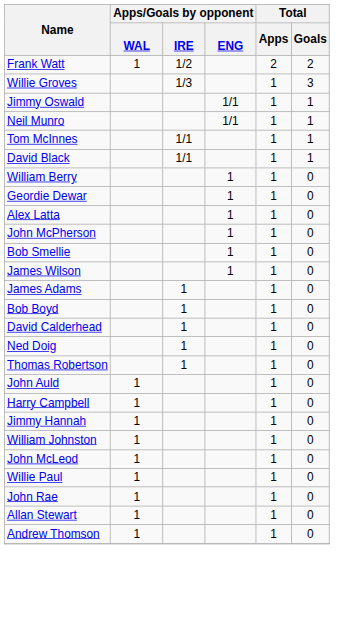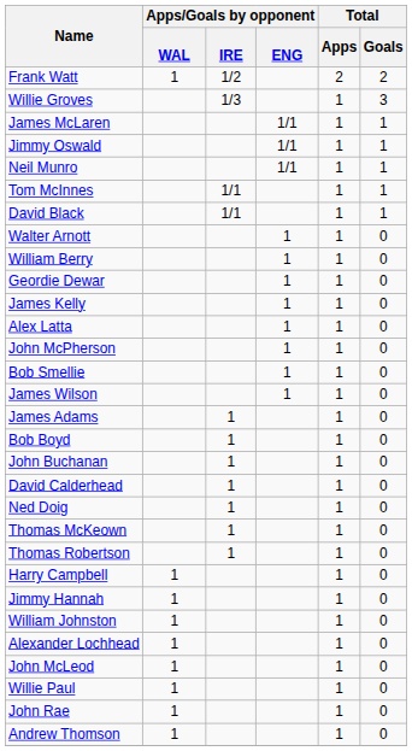 <table class="wikitable sortable" style="text-align: center;">
 <tr>
 <th rowspan=2>Name</th>
 <th colspan=3>Apps/Goals by opponent</th>
 <th colspan=2>Total</th>
 </tr>
 <tr>
 <th><br><a href='#'>WAL</a></th>
 <th><br><a href='#'>IRE</a></th>
 <th><br><a href='#'>ENG</a></th>
 <th>Apps</th>
 <th>Goals</th>
 </tr>
 <tr>
 <td align=left><a href='#'>Frank Watt</a></td>
 <td>1</td>
 <td>1/2</td>
 <td></td>
 <td>2</td>
 <td>2</td>
 </tr>
 <tr>
 <td align=left><a href='#'>Willie Groves</a></td>
 <td></td>
 <td>1/3</td>
 <td></td>
 <td>1</td>
 <td>3</td>
+</tr>
+<tr>
+<td align=left><a href='#'>James McLaren</a></td>
+<td></td>
+<td></td>
+<td>1/1</td>
+<td>1</td>
+<td>1</td>
 </tr>
 <tr>
 <td align=left><a href='#'>Jimmy Oswald</a></td>
 <td></td>
 <td></td>
 <td>1/1</td>
 <td>1</td>
 <td>1</td>
 </tr>
 <tr>
 <td align=left><a href='#'>Neil Munro</a></td>
 <td></td>
 <td></td>
 <td>1/1</td>
 <td>1</td>
 <td>1</td>
 </tr>
 <tr>
 <td align=left><a href='#'>Tom McInnes</a></td>
 <td></td>
 <td>1/1</td>
 <td></td>
 <td>1</td>
 <td>1</td>
 </tr>
 <tr>
 <td align=left><a href='#'>David Black</a></td>
 <td></td>
 <td>1/1</td>
 <td></td>
 <td>1</td>
 <td>1</td>
 </tr>
 <tr>
+<td align=left><a href='#'>Walter Arnott</a></td>
+<td></td>
+<td></td>
+<td>1</td>
+<td>1</td>
+<td>0</td>
+</tr>
+<tr>
 <td align=left><a href='#'>William Berry</a></td>
 <td></td>
 <td></td>
 <td>1</td>
 <td>1</td>
 <td>0</td>
 </tr>
 <tr>
 <td align=left><a href='#'>Geordie Dewar</a></td>
+<td></td>
+<td></td>
+<td>1</td>
+<td>1</td>
+<td>0</td>
+</tr>
+<tr>
+<td align=left><a href='#'>James Kelly</a></td>
 <td></td>
 <td></td>
 <td>1</td>
 <td>1</td>
 <td>0</td>
 </tr>
 <tr>
 <td align=left><a href='#'>Alex Latta</a></td>
 <td></td>
 <td></td>
 <td>1</td>
 <td>1</td>
 <td>0</td>
 </tr>
 <tr>
 <td align=left><a href='#'>John McPherson</a></td>
 <td></td>
 <td></td>
 <td>1</td>
 <td>1</td>
 <td>0</td>
 </tr>
 <tr>
 <td align=left><a href='#'>Bob Smellie</a></td>
 <td></td>
 <td></td>
 <td>1</td>
 <td>1</td>
 <td>0</td>
 </tr>
 <tr>
 <td align=left><a href='#'>James Wilson</a></td>
 <td></td>
 <td></td>
 <td>1</td>
 <td>1</td>
 <td>0</td>
 </tr>
 <tr>
 <td align=left><a href='#'>James Adams</a></td>
 <td></td>
 <td>1</td>
 <td></td>
 <td>1</td>
 <td>0</td>
 </tr>
 <tr>
 <td align=left><a href='#'>Bob Boyd</a></td>
 <td></td>
 <td>1</td>
 <td></td>
 <td>1</td>
 <td>0</td>
 </tr>
 <tr>
+<td align=left><a href='#'>John Buchanan</a></td>
+<td></td>
+<td>1</td>
+<td></td>
+<td>1</td>
+<td>0</td>
+</tr>
+<tr>
 <td align=left><a href='#'>David Calderhead</a></td>
 <td></td>
 <td>1</td>
 <td></td>
 <td>1</td>
 <td>0</td>
 </tr>
 <tr>
 <td align=left><a href='#'>Ned Doig</a></td>
 <td></td>
 <td>1</td>
 <td></td>
 <td>1</td>
 <td>0</td>
 </tr>
 <tr>
-<td align=left><a href='#'>Thomas Robertson</a></td>
+<td align=left><a href='#'>Thomas McKeown</a></td>
 <td></td>
 <td>1</td>
 <td></td>
 <td>1</td>
 <td>0</td>
 </tr>
 <tr>
-<td align=left><a href='#'>John Auld</a></td>
+<td align=left><a href='#'>Thomas Robertson</a></td>
+<td></td>
 <td>1</td>
-<td></td>
 <td></td>
 <td>1</td>
 <td>0</td>
 </tr>
 <tr>
 <td align=left><a href='#'>Harry Campbell</a></td>
 <td>1</td>
 <td></td>
 <td></td>
 <td>1</td>
 <td>0</td>
 </tr>
 <tr>
 <td align=left><a href='#'>Jimmy Hannah</a></td>
 <td>1</td>
 <td></td>
 <td></td>
 <td>1</td>
 <td>0</td>
 </tr>
 <tr>
 <td align=left><a href='#'>William Johnston</a></td>
+<td>1</td>
+<td></td>
+<td></td>
+<td>1</td>
+<td>0</td>
+</tr>
+<tr>
+<td align=left><a href='#'>Alexander Lochhead</a></td>
 <td>1</td>
 <td></td>
 <td></td>
 <td>1</td>
 <td>0</td>
 </tr>
 <tr>
 <td align=left><a href='#'>John McLeod</a></td>
 <td>1</td>
 <td></td>
 <td></td>
 <td>1</td>
 <td>0</td>
 </tr>
 <tr>
 <td align=left><a href='#'>Willie Paul</a></td>
 <td>1</td>
 <td></td>
 <td></td>
 <td>1</td>
 <td>0</td>
 </tr>
 <tr>
 <td align=left><a href='#'>John Rae</a></td>
 <td>1</td>
 <td></td>
 <td></td>
 <td>1</td>
 <td>0</td>
 </tr>
 <tr>
-<td align=left><a href='#'>Allan Stewart</a></td>
-<td>1</td>
-<td></td>
-<td></td>
-<td>1</td>
-<td>0</td>
-</tr>
-<tr>
 <td align=left><a href='#'>Andrew Thomson</a></td>
 <td>1</td>
 <td></td>
 <td></td>
 <td>1</td>
 <td>0</td>
 </tr>
 <tr>
 </tr>
 </table>
